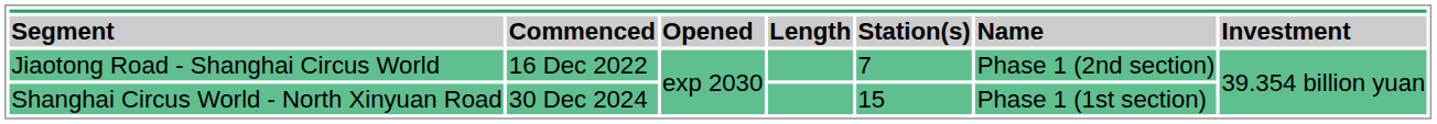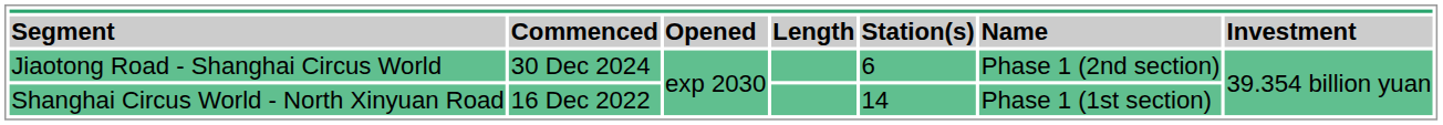 <table border=0 style="border:1px solid #999;background-color:white;text-align:left;font-size:90%" class="mw-collapsible">
 <tr>
 <th colspan="7" style="text-align: center" bgcolor=#28A46D></th>
 </tr>
 <tr bgcolor=#cccccc>
 <th>Segment</th>
 <th>Commenced</th>
 <th>Opened</th>
 <th>Length</th>
 <th>Station(s)</th>
 <th>Name</th>
 <th>Investment</th>
 </tr>
 <tr bgcolor=#60bf8f>
 <td style="text-align: left;">Jiaotong Road - Shanghai Circus World</td>
-<td>16 Dec 2022</td>
+<td>30 Dec 2024</td>
 <td rowspan=2>exp 2030</td>
 <td></td>
-<td>7</td>
+<td>6</td>
 <td style="text-align: left;">Phase 1 (2nd section)</td>
 <td rowspan=2>39.354 billion yuan</td>
 </tr>
 <tr bgcolor=#60bf8f>
 <td style="text-align: left;">Shanghai Circus World - North Xinyuan Road</td>
-<td>30 Dec 2024</td>
+<td>16 Dec 2022</td>
 <td></td>
-<td>15</td>
+<td>14</td>
 <td style="text-align: left;">Phase 1 (1st section)</td>
 </tr>
 </table>
